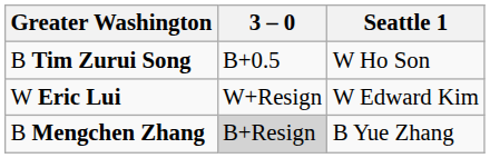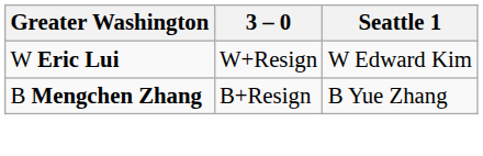 <table class="wikitable">
 <tr>
 <th>Greater Washington</th>
 <th>3 – 0</th>
 <th>Seattle 1</th>
-</tr>
-<tr>
-<td>B <strong>Tim Zurui Song</strong></td>
-<td>B+0.5</td>
-<td>W Ho Son</td>
 </tr>
 <tr>
 <td>W <strong>Eric Lui</strong></td>
 <td>W+Resign</td>
 <td>W Edward Kim</td>
 </tr>
 <tr>
 <td>B <strong>Mengchen Zhang</strong></td>
-<td style="background: lightgrey;">B+Resign</td>
+<td>B+Resign</td>
 <td>B Yue Zhang</td>
 </tr>
 </table>
